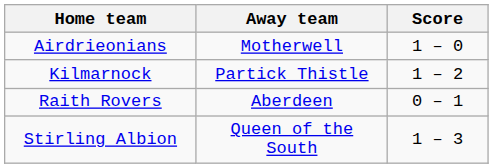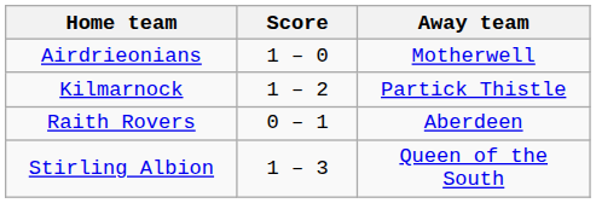 <table class="wikitable" style="text-align: center">
 <tr>
 <th width=140>Home team</th>
+<th width=70>Score</th>
 <th width=140>Away team</th>
-<th width=70>Score</th>
 </tr>
 <tr>
 <td><a href='#'>Airdrieonians</a></td>
+<td>1 – 0</td>
 <td><a href='#'>Motherwell</a></td>
-<td>1 – 0</td>
 </tr>
 <tr>
 <td><a href='#'>Kilmarnock</a></td>
+<td>1 – 2</td>
 <td><a href='#'>Partick Thistle</a></td>
-<td>1 – 2</td>
 </tr>
 <tr>
 <td><a href='#'>Raith Rovers</a></td>
+<td>0 – 1</td>
 <td><a href='#'>Aberdeen</a></td>
-<td>0 – 1</td>
 </tr>
 <tr>
 <td><a href='#'>Stirling Albion</a></td>
+<td>1 – 3</td>
 <td><a href='#'>Queen of the South</a></td>
-<td>1 – 3</td>
 </tr>
 </table>
